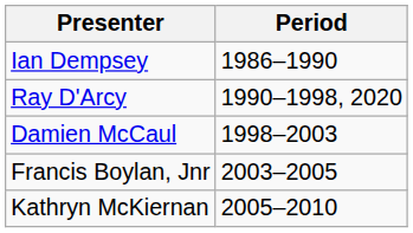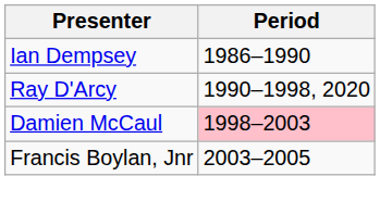 <table class="wikitable">
 <tr>
 <th>Presenter</th>
 <th>Period</th>
 </tr>
 <tr>
 <td><a href='#'>Ian Dempsey</a></td>
 <td>1986–1990</td>
 </tr>
 <tr>
 <td><a href='#'>Ray D'Arcy</a></td>
 <td>1990–1998, 2020</td>
 </tr>
 <tr>
 <td><a href='#'>Damien McCaul</a></td>
-<td>1998–2003</td>
+<td style="background: pink;">1998–2003</td>
 </tr>
 <tr>
 <td>Francis Boylan, Jnr</td>
 <td>2003–2005</td>
 </tr>
-<tr>
-<td>Kathryn McKiernan</td>
-<td>2005–2010</td>
-</tr>
 </table>
